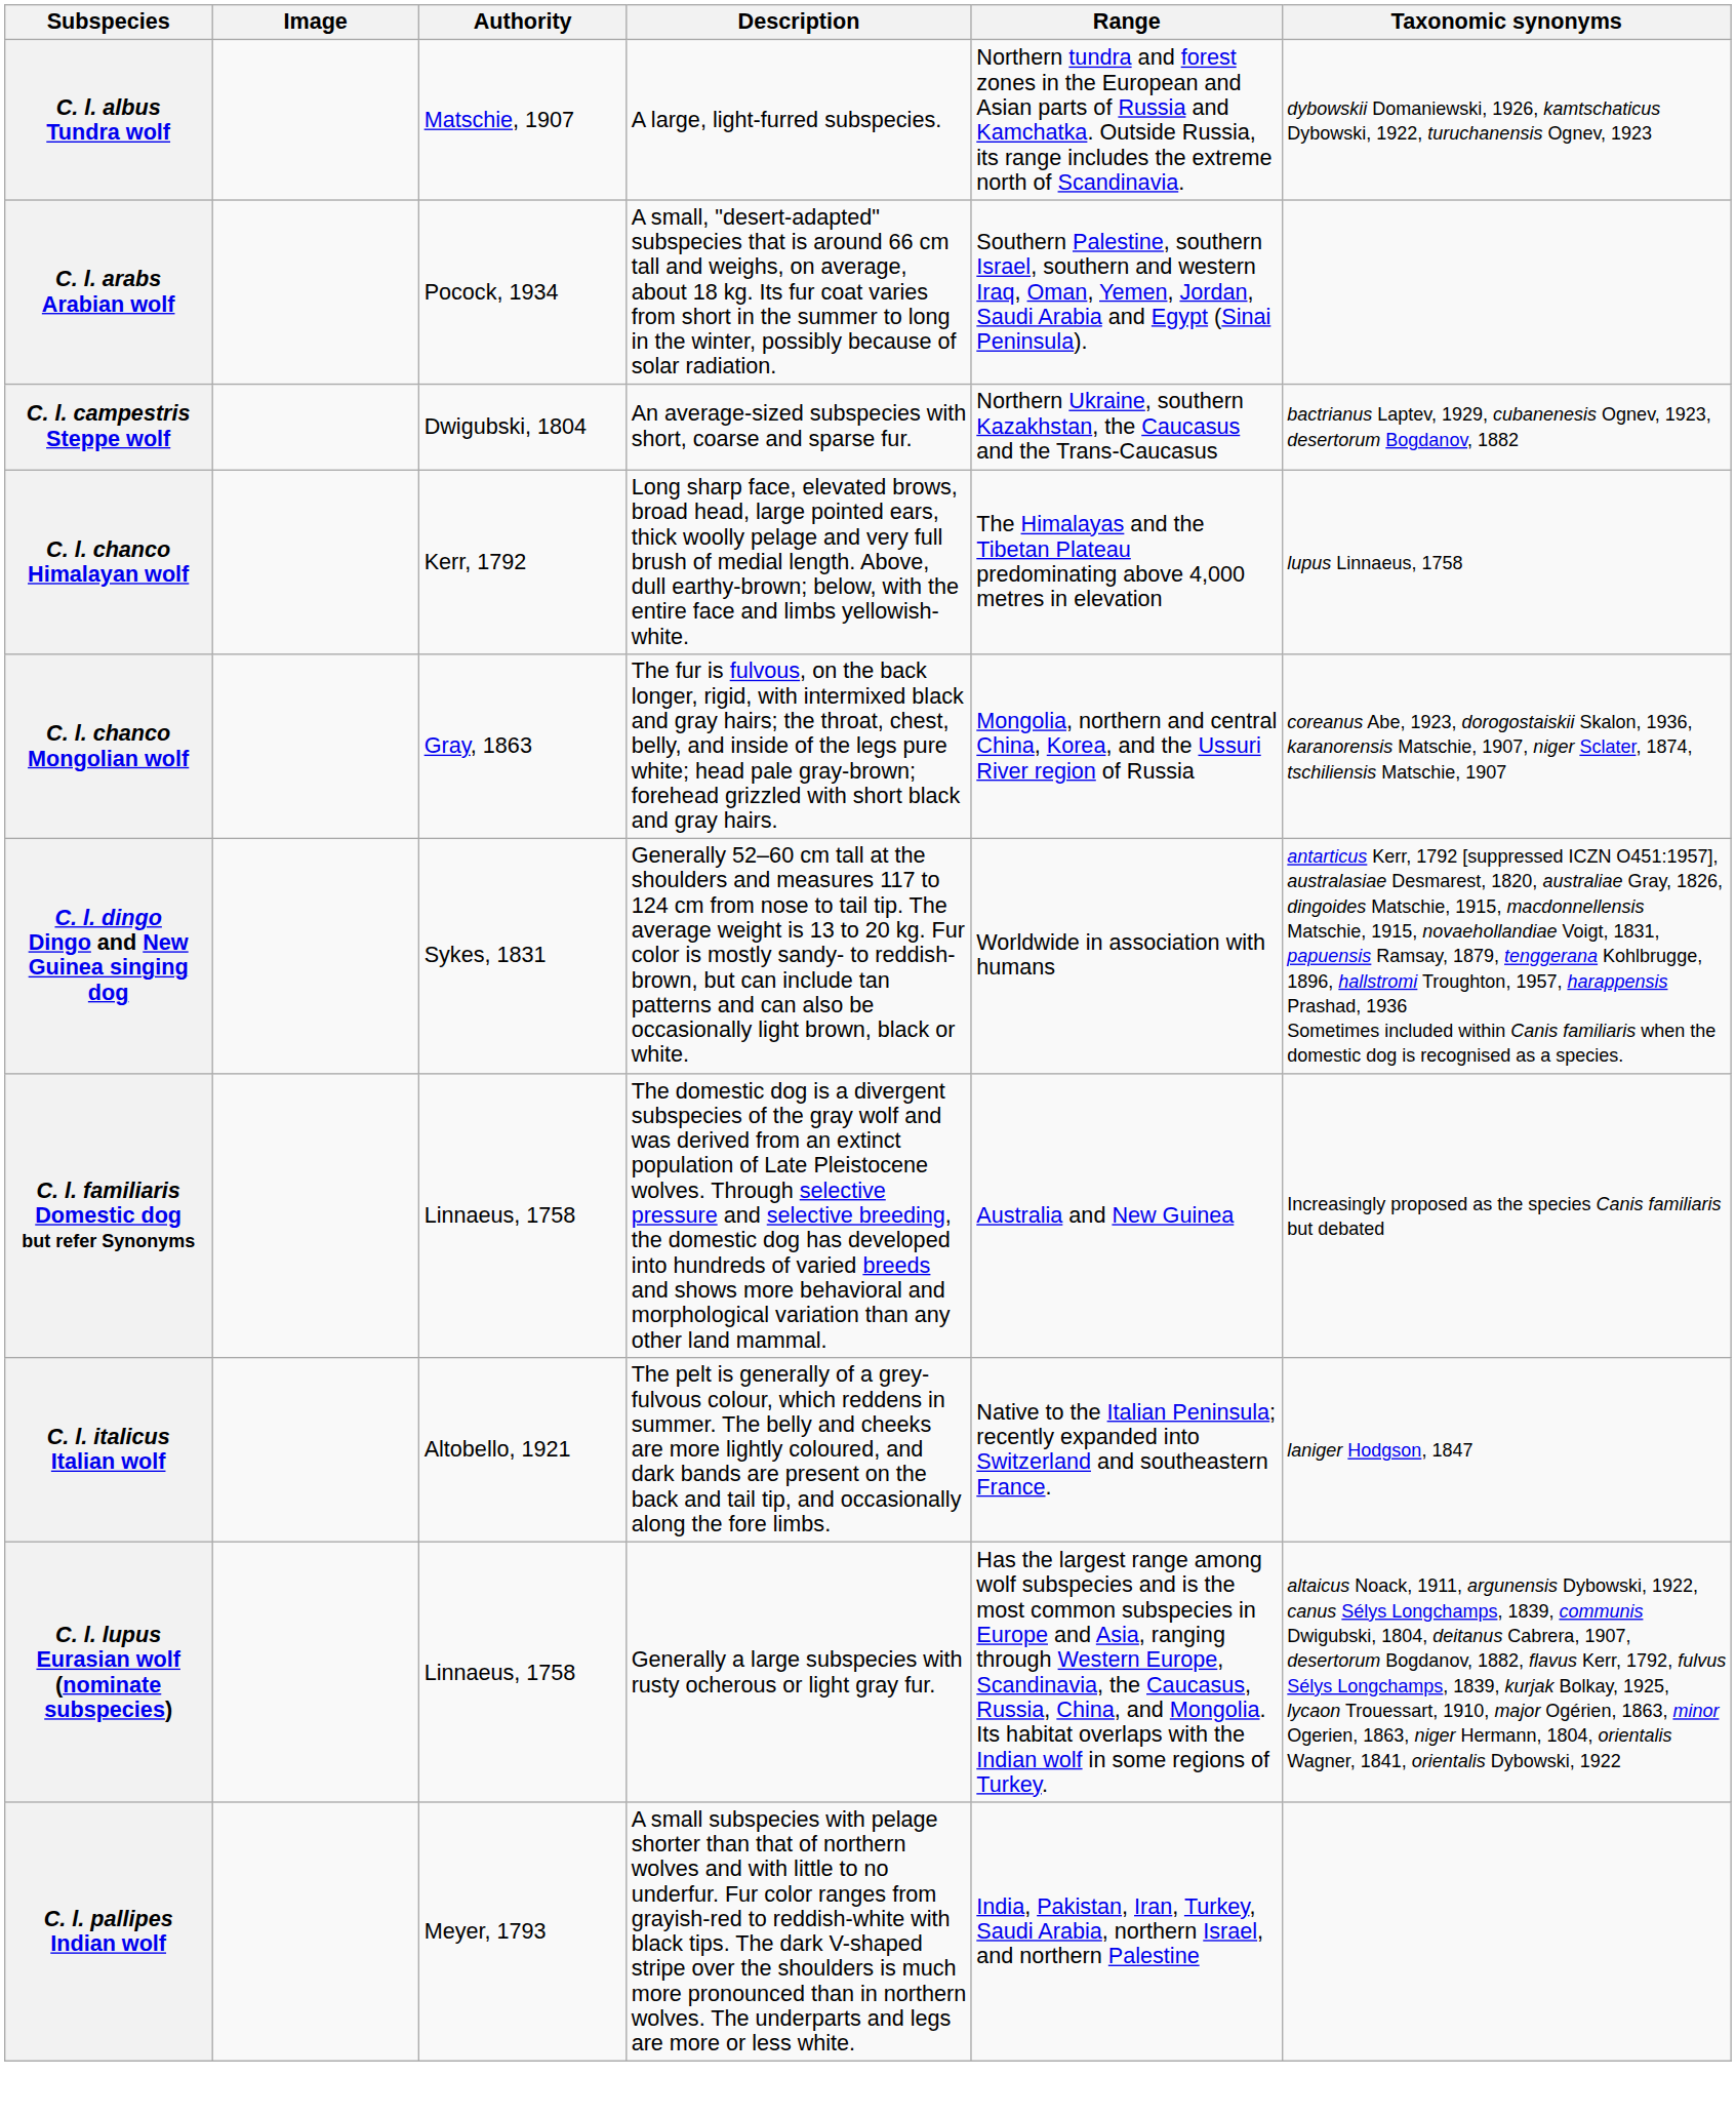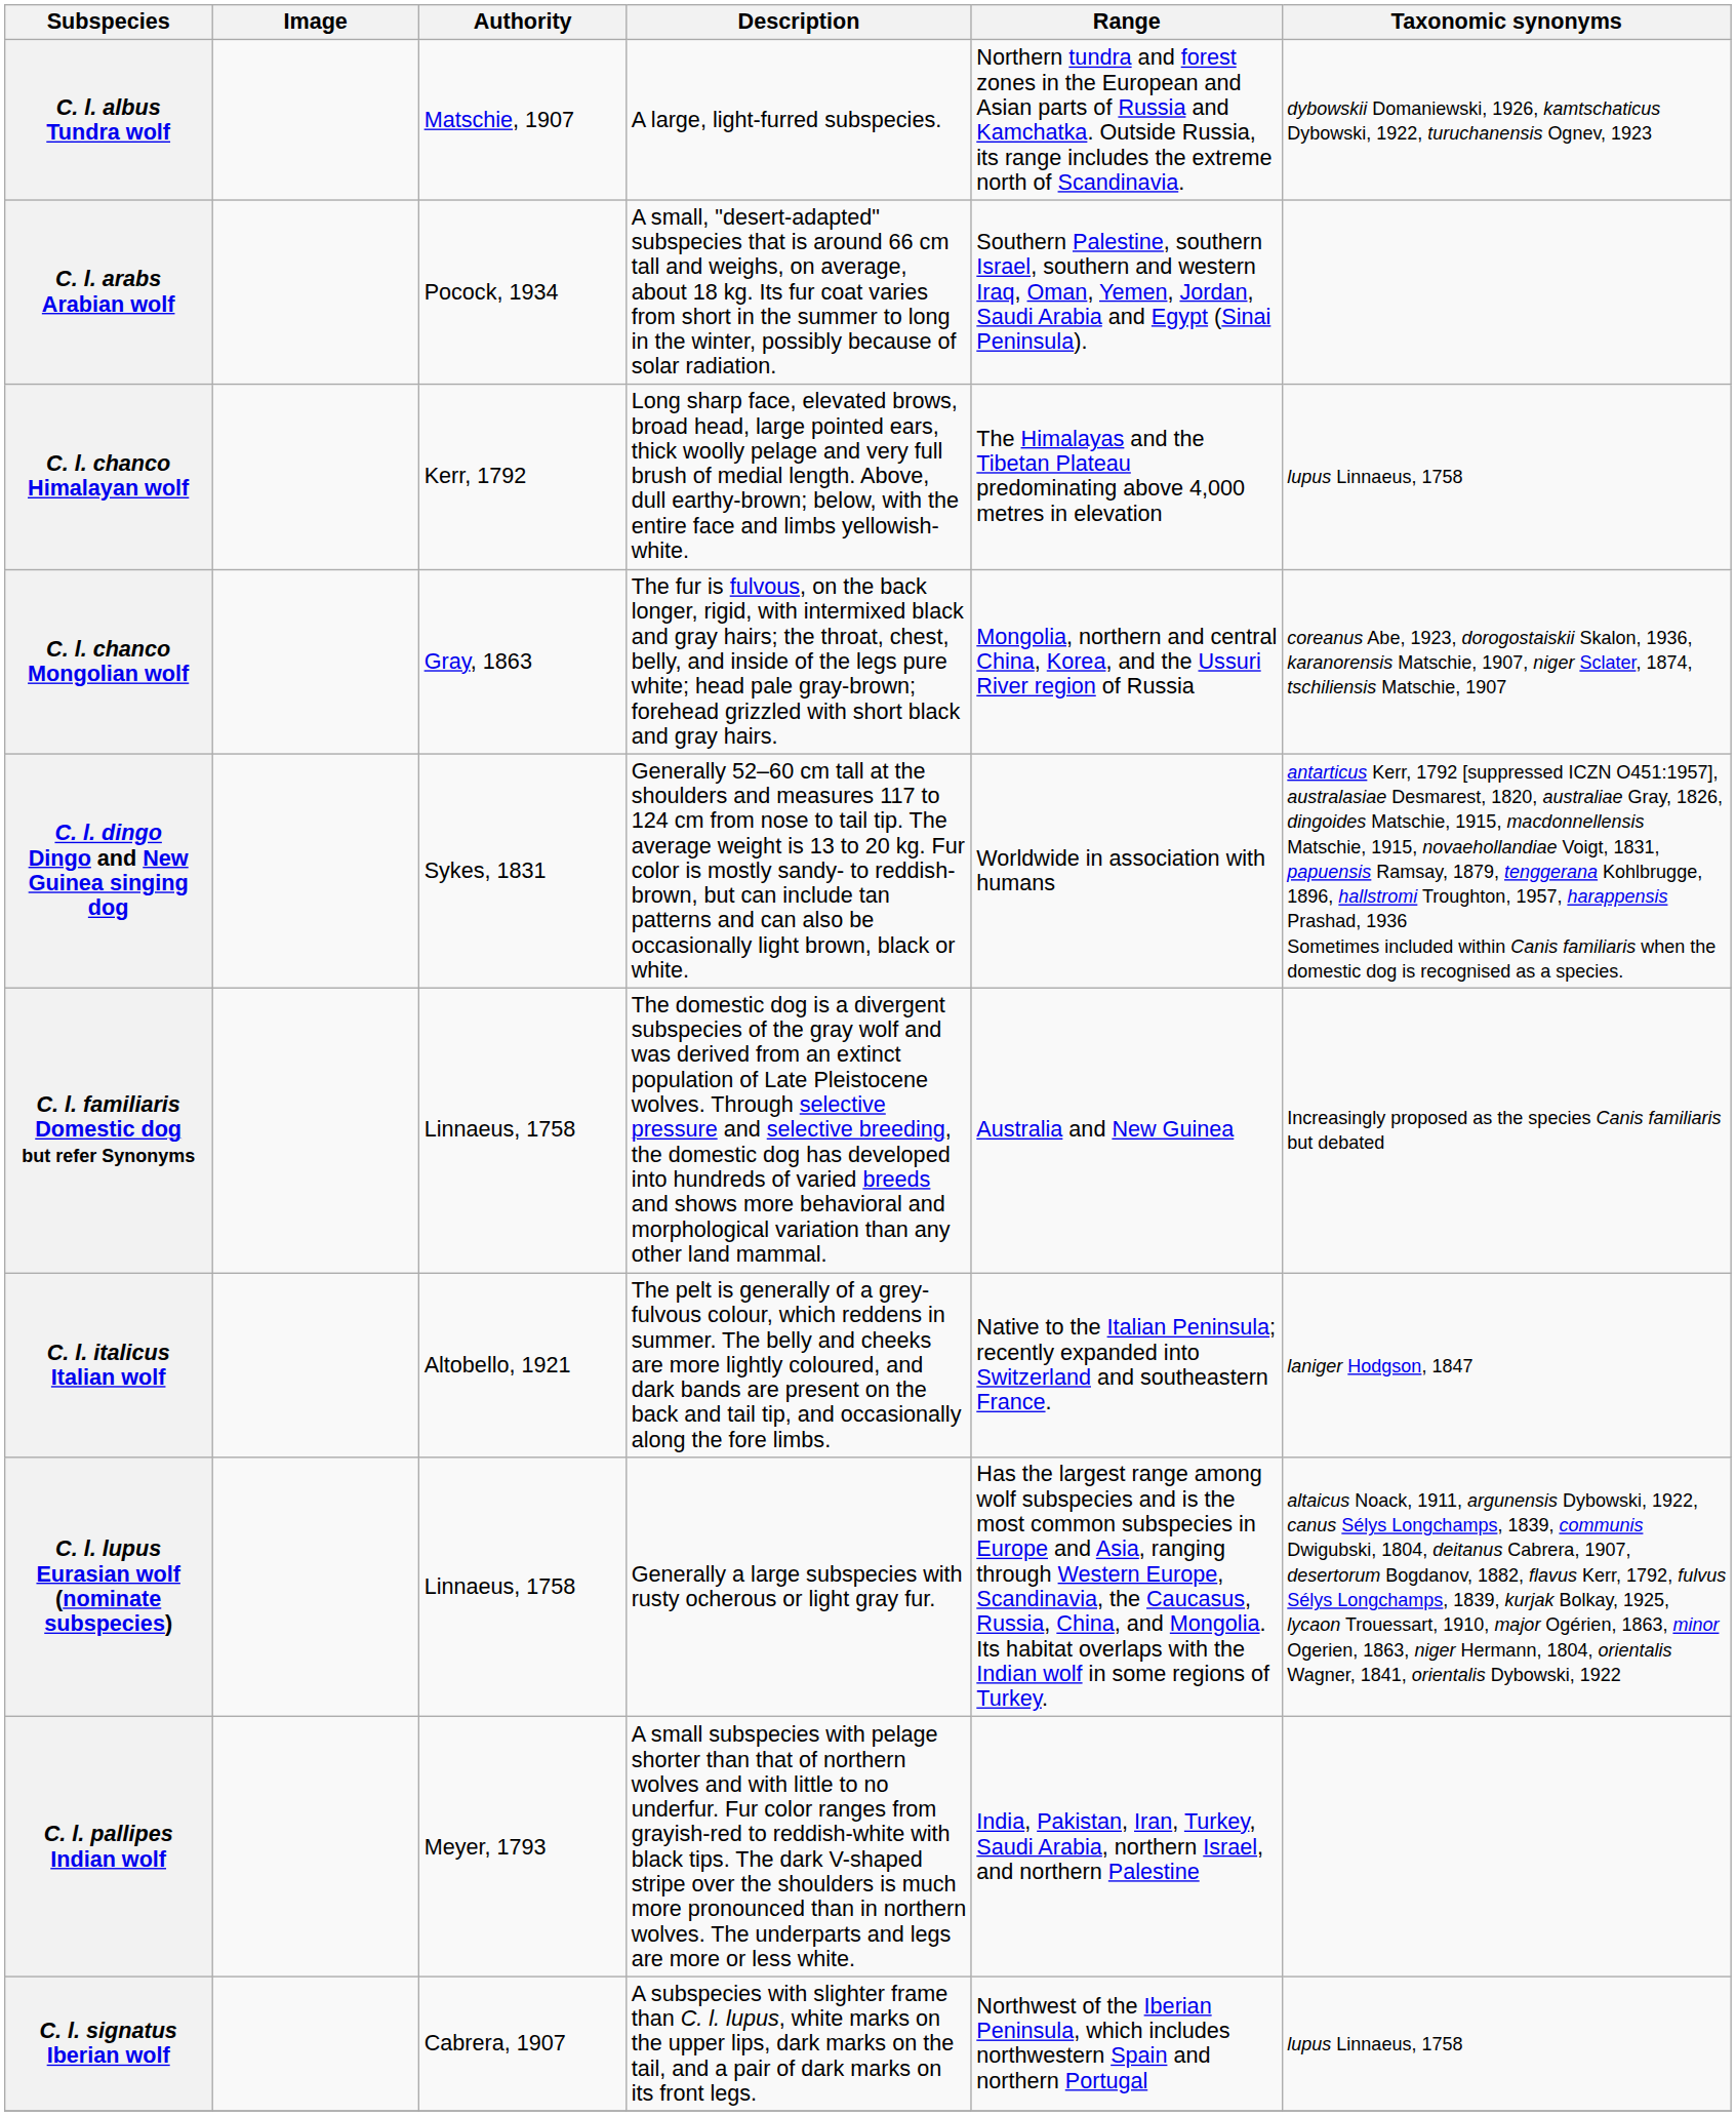 <table class="wikitable">
 <tr>
 <th scope="col" width=12%>Subspecies</th>
 <th scope="col" width=12%>Image</th>
 <th scope="col" width=12%>Authority</th>
 <th scope="col" width=20%>Description</th>
 <th scope="col" width=18%>Range</th>
 <th scope="col" width=26%>Taxonomic synonyms</th>
 </tr>
 <tr>
 <th scope="row"><em>C. l. albus</em><br><a href='#'>Tundra wolf</a></th>
 <td></td>
 <td><a href='#'>Matschie</a>, 1907</td>
 <td>A large, light-furred subspecies.</td>
 <td>Northern <a href='#'>tundra</a> and <a href='#'>forest</a> zones in the European and Asian parts of <a href='#'>Russia</a> and <a href='#'>Kamchatka</a>. Outside Russia, its range includes the extreme north of <a href='#'>Scandinavia</a>.</td>
 <td><small><em>dybowskii</em> Domaniewski, 1926, <em>kamtschaticus</em> Dybowski, 1922, <em>turuchanensis</em> Ognev, 1923</small></td>
 </tr>
 <tr>
 <th scope="row"><em>C. l. arabs</em><br><a href='#'>Arabian wolf</a></th>
 <td></td>
 <td>Pocock, 1934</td>
 <td>A small, "desert-adapted" subspecies that is around 66 cm tall and weighs, on average, about 18 kg. Its fur coat varies from short in the summer to long in the winter, possibly because of solar radiation.</td>
 <td>Southern <a href='#'>Palestine</a>, southern <a href='#'>Israel</a>, southern and western <a href='#'>Iraq</a>, <a href='#'>Oman</a>, <a href='#'>Yemen</a>, <a href='#'>Jordan</a>, <a href='#'>Saudi Arabia</a> and <a href='#'>Egypt</a> (<a href='#'>Sinai Peninsula</a>).</td>
 <td></td>
-</tr>
-<tr>
-<th scope="row"><em>C. l. campestris</em><br><a href='#'>Steppe wolf</a></th>
-<td></td>
-<td>Dwigubski, 1804</td>
-<td>An average-sized subspecies with short, coarse and sparse fur.</td>
-<td>Northern <a href='#'>Ukraine</a>, southern <a href='#'>Kazakhstan</a>, the <a href='#'>Caucasus</a> and the Trans-Caucasus</td>
-<td><small><em>bactrianus</em> Laptev, 1929, <em>cubanenesis</em> Ognev, 1923, <em>desertorum</em> <a href='#'>Bogdanov</a>, 1882</small></td>
 </tr>
 <tr>
 <th scope="row"><em>C. l. chanco</em><br><a href='#'>Himalayan wolf</a></th>
 <td></td>
 <td>Kerr, 1792</td>
 <td>Long sharp face, elevated brows, broad head, large pointed ears, thick woolly pelage and very full brush of medial length. Above, dull earthy-brown; below, with the entire face and limbs yellowish-white.</td>
 <td>The <a href='#'>Himalayas</a> and the <a href='#'>Tibetan Plateau</a> predominating above 4,000 metres in elevation</td>
 <td><small><em>lupus</em> Linnaeus, 1758</small></td>
 </tr>
 <tr>
 <th scope="row"><em>C. l. chanco</em><br><a href='#'>Mongolian wolf</a></th>
 <td></td>
 <td><a href='#'>Gray</a>, 1863</td>
 <td>The fur is <a href='#'>fulvous</a>, on the back longer, rigid, with intermixed black and gray hairs; the throat, chest, belly, and inside of the legs pure white; head pale gray-brown; forehead grizzled with short black and gray hairs.</td>
 <td><a href='#'>Mongolia</a>, northern and central <a href='#'>China</a>, <a href='#'>Korea</a>, and the <a href='#'>Ussuri River region</a> of Russia</td>
 <td><small><em>coreanus</em> Abe, 1923, <em>dorogostaiskii</em> Skalon, 1936, <em>karanorensis</em> Matschie, 1907, <em>niger</em> <a href='#'>Sclater</a>, 1874, <em>tschiliensis</em> Matschie, 1907</small></td>
 </tr>
 <tr>
 <th scope="row"><a href='#'><em>C. l. dingo</em></a><br><a href='#'>Dingo</a> and <a href='#'>New Guinea singing dog</a></th>
 <td></td>
 <td>Sykes, 1831</td>
 <td>Generally 52–60 cm tall at the shoulders and measures 117 to 124 cm from nose to tail tip. The average weight is 13 to 20 kg. Fur color is mostly sandy- to reddish-brown, but can include tan patterns and can also be occasionally light brown, black or white.</td>
 <td>Worldwide in association with humans</td>
 <td><small><em><a href='#'>antarticus</a></em> Kerr, 1792 [suppressed ICZN O451:1957], <em>australasiae</em> Desmarest, 1820, <em>australiae</em> Gray, 1826, <em>dingoides</em> Matschie, 1915, <em>macdonnellensis</em> Matschie, 1915, <em>novaehollandiae</em> Voigt, 1831, <em><a href='#'>papuensis</a></em> Ramsay, 1879, <em><a href='#'>tenggerana</a></em> Kohlbrugge, 1896, <em><a href='#'>hallstromi</a></em> Troughton, 1957, <em><a href='#'>harappensis</a></em> Prashad, 1936</small><br><small>Sometimes included within <em>Canis familiaris</em> when the domestic dog is recognised as a species.</small></td>
 </tr>
 <tr>
 <th scope="row"><em>C. l. familiaris</em><br><a href='#'>Domestic dog</a><br><small>but refer Synonyms</small></th>
 <td></td>
 <td>Linnaeus, 1758</td>
 <td>The domestic dog is a divergent subspecies of the gray wolf and was derived from an extinct population of Late Pleistocene wolves. Through <a href='#'>selective pressure</a> and <a href='#'>selective breeding</a>, the domestic dog has developed into hundreds of varied <a href='#'>breeds</a> and shows more behavioral and morphological variation than any other land mammal.</td>
 <td><a href='#'>Australia</a> and <a href='#'>New Guinea</a></td>
 <td><small>Increasingly proposed as the species <em>Canis familiaris</em> but debated</small><br></td>
 </tr>
 <tr>
 <th scope="row"><em>C. l. italicus</em><br><a href='#'>Italian wolf</a></th>
 <td></td>
 <td>Altobello, 1921</td>
 <td>The pelt is generally of a grey-fulvous colour, which reddens in summer. The belly and cheeks are more lightly coloured, and dark bands are present on the back and tail tip, and occasionally along the fore limbs.</td>
 <td>Native to the <a href='#'>Italian Peninsula</a>; recently expanded into <a href='#'>Switzerland</a> and southeastern <a href='#'>France</a>.</td>
 <td><small><em>laniger</em> <a href='#'>Hodgson</a>, 1847</small></td>
 </tr>
 <tr>
 <th scope="row"><em>C. l. lupus</em><br><a href='#'>Eurasian wolf</a><br>(<a href='#'>nominate subspecies</a>)</th>
 <td></td>
 <td>Linnaeus, 1758</td>
 <td>Generally a large subspecies with rusty ocherous or light gray fur.</td>
 <td>Has the largest range among wolf subspecies and is the most common subspecies in <a href='#'>Europe</a> and <a href='#'>Asia</a>, ranging through <a href='#'>Western Europe</a>, <a href='#'>Scandinavia</a>, the <a href='#'>Caucasus</a>, <a href='#'>Russia</a>, <a href='#'>China</a>, and <a href='#'>Mongolia</a>. Its habitat overlaps with the <a href='#'>Indian wolf</a> in some regions of <a href='#'>Turkey</a>.</td>
 <td><small><em>altaicus</em> Noack, 1911, <em>argunensis</em> Dybowski, 1922, <em>canus</em> <a href='#'>Sélys Longchamps</a>, 1839, <em><a href='#'>communis</a></em> Dwigubski, 1804, <em>deitanus</em> Cabrera, 1907, <em>desertorum</em> Bogdanov, 1882, <em>flavus</em> Kerr, 1792, <em>fulvus</em> <a href='#'>Sélys Longchamps</a>, 1839, <em>kurjak</em> Bolkay, 1925, <em>lycaon</em> Trouessart, 1910, <em>major</em> Ogérien, 1863, <em><a href='#'>minor</a></em> Ogerien, 1863, <em>niger</em> Hermann, 1804, <em>orientalis</em> Wagner, 1841, <em>orientalis</em> Dybowski, 1922</small></td>
 </tr>
 <tr>
 <th scope="row"><em>C. l. pallipes</em><br><a href='#'>Indian wolf</a></th>
 <td></td>
 <td>Meyer, 1793</td>
 <td>A small subspecies with pelage shorter than that of northern wolves and with little to no underfur. Fur color ranges from grayish-red to reddish-white with black tips. The dark V-shaped stripe over the shoulders is much more pronounced than in northern wolves. The underparts and legs are more or less white.</td>
 <td><a href='#'>India</a>, <a href='#'>Pakistan</a>, <a href='#'>Iran</a>, <a href='#'>Turkey</a>, <a href='#'>Saudi Arabia</a>, northern <a href='#'>Israel</a>, and northern <a href='#'>Palestine</a></td>
 <td></td>
 </tr>
 <tr>
+<th scope="row"><em>C. l. signatus</em><br><a href='#'>Iberian wolf</a></th>
+<td></td>
+<td>Cabrera, 1907</td>
+<td>A subspecies with slighter frame than <em>C. l. lupus</em>, white marks on the upper lips, dark marks on the tail, and a pair of dark marks on its front legs.</td>
+<td>Northwest of the <a href='#'>Iberian Peninsula</a>, which includes northwestern <a href='#'>Spain</a> and northern <a href='#'>Portugal</a></td>
+<td><small><em>lupus</em> Linnaeus, 1758</small></td>
+</tr>
+<tr>
 </tr>
 </table>
